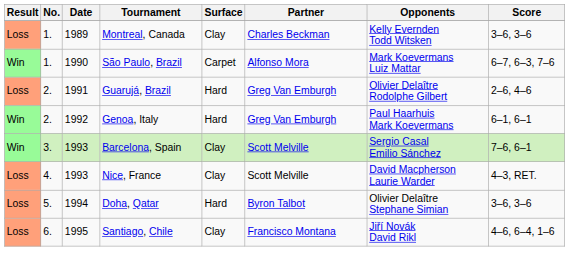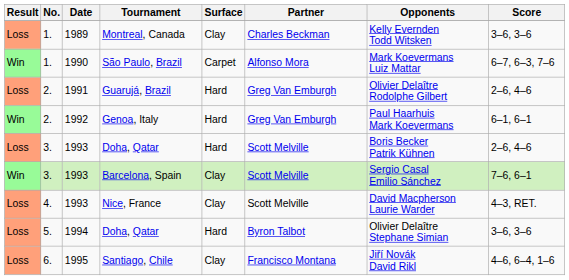 <table class="sortable wikitable">
 <tr>
 <th style="width:40px">Result</th>
 <th style="width:25px">No.</th>
 <th style="width:50px">Date</th>
 <th style="width:150px">Tournament</th>
 <th style="width:50px">Surface</th>
 <th style="width:180px">Partner</th>
 <th style="width:180px">Opponents</th>
 <th style="width:110px" class="unsortable">Score</th>
 </tr>
 <tr>
 </tr>
 <tr>
 <td style="background:#ffa07a;">Loss</td>
 <td>1.</td>
 <td>1989</td>
 <td><a href='#'>Montreal</a>, Canada</td>
 <td>Clay</td>
 <td> <a href='#'>Charles Beckman</a></td>
 <td> <a href='#'>Kelly Evernden</a> <br>  <a href='#'>Todd Witsken</a></td>
 <td>3–6, 3–6</td>
 </tr>
 <tr>
 <td style="background:#98fb98;">Win</td>
 <td>1.</td>
 <td>1990</td>
 <td><a href='#'>São Paulo</a>, <a href='#'>Brazil</a></td>
 <td>Carpet</td>
 <td> <a href='#'>Alfonso Mora</a></td>
 <td> <a href='#'>Mark Koevermans</a> <br>  <a href='#'>Luiz Mattar</a></td>
 <td>6–7, 6–3, 7–6</td>
 </tr>
 <tr>
 <td style="background:#ffa07a;">Loss</td>
 <td>2.</td>
 <td>1991</td>
 <td><a href='#'>Guarujá</a>, <a href='#'>Brazil</a></td>
 <td>Hard</td>
 <td> <a href='#'>Greg Van Emburgh</a></td>
 <td> <a href='#'>Olivier Delaître</a> <br>  <a href='#'>Rodolphe Gilbert</a></td>
 <td>2–6, 4–6</td>
 </tr>
 <tr>
 <td style="background:#98fb98;">Win</td>
 <td>2.</td>
 <td>1992</td>
 <td><a href='#'>Genoa</a>, Italy</td>
 <td>Hard</td>
 <td> <a href='#'>Greg Van Emburgh</a></td>
 <td> <a href='#'>Paul Haarhuis</a> <br>  <a href='#'>Mark Koevermans</a></td>
 <td>6–1, 6–1</td>
 </tr>
+<tr>
+<td style="background:#ffa07a;">Loss</td>
+<td>3.</td>
+<td>1993</td>
+<td><a href='#'>Doha</a>, <a href='#'>Qatar</a></td>
+<td>Hard</td>
+<td> <a href='#'>Scott Melville</a></td>
+<td> <a href='#'>Boris Becker</a> <br>  <a href='#'>Patrik Kühnen</a></td>
+<td>2–6, 4–6</td>
+</tr>
 <tr bgcolor="#d0f0c0">
 <td style="background:#98fb98;">Win</td>
 <td>3.</td>
 <td>1993</td>
 <td><a href='#'>Barcelona</a>, Spain</td>
 <td>Clay</td>
 <td> <a href='#'>Scott Melville</a></td>
 <td> <a href='#'>Sergio Casal</a> <br>  <a href='#'>Emilio Sánchez</a></td>
 <td>7–6, 6–1</td>
 </tr>
 <tr>
 <td style="background:#ffa07a;">Loss</td>
 <td>4.</td>
 <td>1993</td>
 <td><a href='#'>Nice</a>, France</td>
 <td>Clay</td>
 <td> Scott Melville</td>
 <td> <a href='#'>David Macpherson</a> <br>  <a href='#'>Laurie Warder</a></td>
 <td>4–3, RET.</td>
 </tr>
 <tr>
 <td style="background:#ffa07a;">Loss</td>
 <td>5.</td>
 <td>1994</td>
 <td><a href='#'>Doha</a>, <a href='#'>Qatar</a></td>
 <td>Hard</td>
 <td> <a href='#'>Byron Talbot</a></td>
 <td> Olivier Delaître <br>  <a href='#'>Stephane Simian</a></td>
 <td>3–6, 3–6</td>
 </tr>
 <tr>
 <td style="background:#ffa07a;">Loss</td>
 <td>6.</td>
 <td>1995</td>
 <td><a href='#'>Santiago</a>, <a href='#'>Chile</a></td>
 <td>Clay</td>
 <td> <a href='#'>Francisco Montana</a></td>
 <td> <a href='#'>Jiří Novák</a> <br>  <a href='#'>David Rikl</a></td>
 <td>4–6, 6–4, 1–6</td>
 </tr>
 </table>
